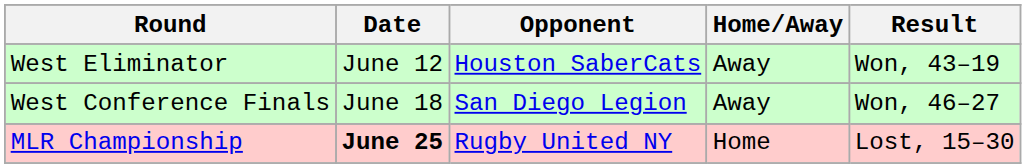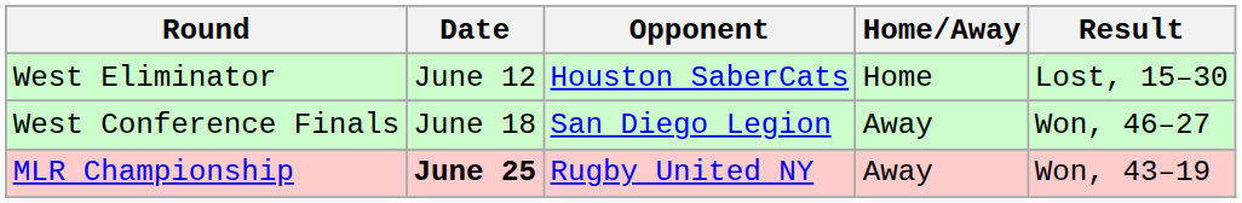 <table class="wikitable">
 <tr>
 <th>Round</th>
 <th>Date</th>
 <th>Opponent</th>
 <th>Home/Away</th>
 <th>Result</th>
 </tr>
 <tr bgcolor="#CCFFCC">
 <td>West Eliminator</td>
 <td>June 12</td>
 <td><a href='#'>Houston SaberCats</a></td>
-<td>Away</td>
-<td>Won, 43–19</td>
+<td>Home</td>
+<td>Lost, 15–30</td>
 </tr>
 <tr bgcolor="#CCFFCC">
 <td>West Conference Finals</td>
 <td>June 18</td>
 <td><a href='#'>San Diego Legion</a></td>
 <td>Away</td>
 <td>Won, 46–27</td>
 </tr>
 <tr bgcolor="#FFCCCC">
 <td><a href='#'>MLR Championship</a></td>
 <td><strong>June 25</strong></td>
 <td><a href='#'>Rugby United NY</a></td>
-<td>Home</td>
-<td>Lost, 15–30</td>
+<td>Away</td>
+<td>Won, 43–19</td>
 </tr>
 </table>
